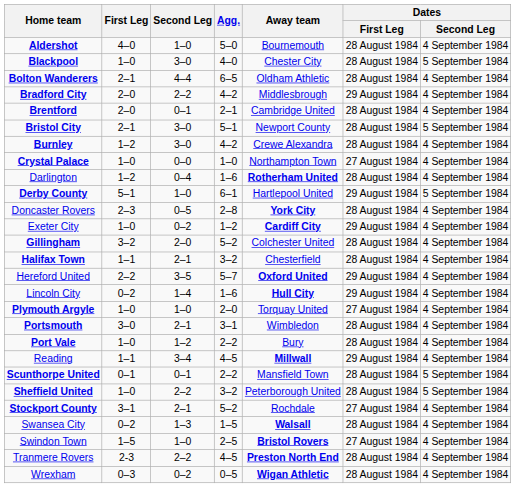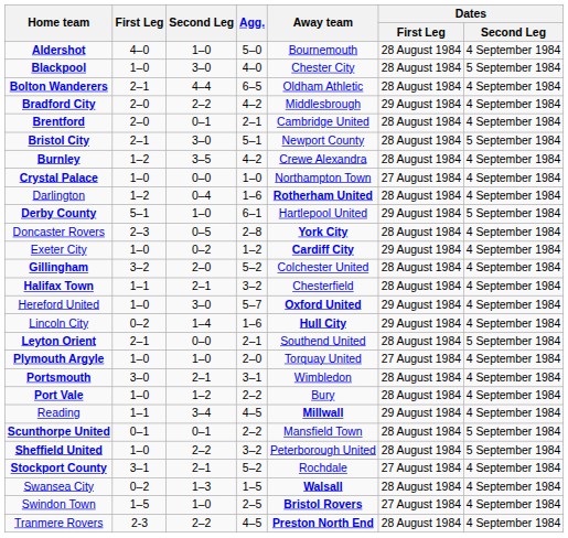 <table class="wikitable" style="text-align: center">
 <tr>
 <th rowspan=2>Home team</th>
 <th rowspan=2>First Leg</th>
 <th rowspan=2>Second Leg</th>
 <th rowspan=2><a href='#'>Agg.</a></th>
 <th rowspan=2>Away team</th>
 <th colspan=2>Dates</th>
 </tr>
 <tr>
 <th>First Leg</th>
 <th>Second Leg</th>
 </tr>
 <tr>
 <td><strong><a href='#'>Aldershot</a></strong></td>
 <td>4–0</td>
 <td>1–0</td>
 <td>5–0</td>
 <td><a href='#'>Bournemouth</a></td>
 <td>28 August 1984</td>
 <td>4 September 1984</td>
 </tr>
 <tr>
 <td><strong><a href='#'>Blackpool</a></strong></td>
 <td>1–0</td>
 <td>3–0</td>
 <td>4–0</td>
 <td><a href='#'>Chester City</a></td>
 <td>28 August 1984</td>
 <td>5 September 1984</td>
 </tr>
 <tr>
 <td><strong><a href='#'>Bolton Wanderers</a></strong></td>
 <td>2–1</td>
 <td>4–4</td>
 <td>6–5</td>
 <td><a href='#'>Oldham Athletic</a></td>
 <td>28 August 1984</td>
 <td>4 September 1984</td>
 </tr>
 <tr>
 <td><strong><a href='#'>Bradford City</a></strong></td>
 <td>2–0</td>
 <td>2–2</td>
 <td>4–2</td>
 <td><a href='#'>Middlesbrough</a></td>
 <td>29 August 1984</td>
 <td>4 September 1984</td>
 </tr>
 <tr>
 <td><strong><a href='#'>Brentford</a></strong></td>
 <td>2–0</td>
 <td>0–1</td>
 <td>2–1</td>
 <td><a href='#'>Cambridge United</a></td>
 <td>28 August 1984</td>
 <td>4 September 1984</td>
 </tr>
 <tr>
 <td><strong><a href='#'>Bristol City</a></strong></td>
 <td>2–1</td>
 <td>3–0</td>
 <td>5–1</td>
 <td><a href='#'>Newport County</a></td>
 <td>28 August 1984</td>
 <td>5 September 1984</td>
 </tr>
 <tr>
 <td><strong><a href='#'>Burnley</a></strong></td>
 <td>1–2</td>
-<td>3–0</td>
+<td>3–5</td>
 <td>4–2</td>
 <td><a href='#'>Crewe Alexandra</a></td>
 <td>28 August 1984</td>
 <td>4 September 1984</td>
 </tr>
 <tr>
 <td><strong><a href='#'>Crystal Palace</a></strong></td>
 <td>1–0</td>
 <td>0–0</td>
 <td>1–0</td>
 <td><a href='#'>Northampton Town</a></td>
 <td>27 August 1984</td>
 <td>4 September 1984</td>
 </tr>
 <tr>
 <td><a href='#'>Darlington</a></td>
 <td>1–2</td>
 <td>0–4</td>
 <td>1–6</td>
 <td><strong><a href='#'>Rotherham United</a></strong></td>
 <td>28 August 1984</td>
 <td>4 September 1984</td>
 </tr>
 <tr>
 <td><strong><a href='#'>Derby County</a></strong></td>
 <td>5–1</td>
 <td>1–0</td>
 <td>6–1</td>
 <td><a href='#'>Hartlepool United</a></td>
 <td>29 August 1984</td>
 <td>5 September 1984</td>
 </tr>
 <tr>
 <td><a href='#'>Doncaster Rovers</a></td>
 <td>2–3</td>
 <td>0–5</td>
 <td>2–8</td>
 <td><strong><a href='#'>York City</a></strong></td>
 <td>28 August 1984</td>
 <td>4 September 1984</td>
 </tr>
 <tr>
 <td><a href='#'>Exeter City</a></td>
 <td>1–0</td>
 <td>0–2</td>
 <td>1–2</td>
 <td><strong><a href='#'>Cardiff City</a></strong></td>
 <td>29 August 1984</td>
 <td>4 September 1984</td>
 </tr>
 <tr>
 <td><strong><a href='#'>Gillingham</a></strong></td>
 <td>3–2</td>
 <td>2–0</td>
 <td>5–2</td>
 <td><a href='#'>Colchester United</a></td>
 <td>28 August 1984</td>
 <td>4 September 1984</td>
 </tr>
 <tr>
 <td><strong><a href='#'>Halifax Town</a></strong></td>
 <td>1–1</td>
 <td>2–1</td>
 <td>3–2</td>
 <td><a href='#'>Chesterfield</a></td>
 <td>28 August 1984</td>
 <td>4 September 1984</td>
 </tr>
 <tr>
 <td><a href='#'>Hereford United</a></td>
-<td>2–2</td>
-<td>3–5</td>
+<td>1–0</td>
+<td>3–0</td>
 <td>5–7</td>
 <td><strong><a href='#'>Oxford United</a></strong></td>
 <td>29 August 1984</td>
 <td>4 September 1984</td>
 </tr>
 <tr>
 <td><a href='#'>Lincoln City</a></td>
 <td>0–2</td>
 <td>1–4</td>
 <td>1–6</td>
 <td><strong><a href='#'>Hull City</a></strong></td>
 <td>29 August 1984</td>
 <td>4 September 1984</td>
+</tr>
+<tr>
+<td><strong><a href='#'>Leyton Orient</a></strong></td>
+<td>2–1</td>
+<td>0–0</td>
+<td>2–1</td>
+<td><a href='#'>Southend United</a></td>
+<td>28 August 1984</td>
+<td>5 September 1984</td>
 </tr>
 <tr>
 <td><strong><a href='#'>Plymouth Argyle</a></strong></td>
 <td>1–0</td>
 <td>1–0</td>
 <td>2–0</td>
 <td><a href='#'>Torquay United</a></td>
 <td>27 August 1984</td>
 <td>4 September 1984</td>
 </tr>
 <tr>
 <td><strong><a href='#'>Portsmouth</a></strong></td>
 <td>3–0</td>
 <td>2–1</td>
 <td>3–1</td>
 <td><a href='#'>Wimbledon</a></td>
 <td>28 August 1984</td>
 <td>4 September 1984</td>
 </tr>
 <tr>
 <td><strong><a href='#'>Port Vale</a></strong></td>
 <td>1–0</td>
 <td>1–2</td>
 <td>2–2</td>
 <td><a href='#'>Bury</a></td>
 <td>28 August 1984</td>
 <td>4 September 1984</td>
 </tr>
 <tr>
 <td><a href='#'>Reading</a></td>
 <td>1–1</td>
 <td>3–4</td>
 <td>4–5</td>
 <td><strong><a href='#'>Millwall</a></strong></td>
 <td>29 August 1984</td>
 <td>4 September 1984</td>
 </tr>
 <tr>
 <td><strong><a href='#'>Scunthorpe United</a></strong></td>
 <td>0–1</td>
 <td>0–1</td>
 <td>2–2</td>
 <td><a href='#'>Mansfield Town</a></td>
 <td>28 August 1984</td>
 <td>5 September 1984</td>
 </tr>
 <tr>
 <td><strong><a href='#'>Sheffield United</a></strong></td>
 <td>1–0</td>
 <td>2–2</td>
 <td>3–2</td>
 <td><a href='#'>Peterborough United</a></td>
 <td>28 August 1984</td>
 <td>5 September 1984</td>
 </tr>
 <tr>
 <td><strong><a href='#'>Stockport County</a></strong></td>
 <td>3–1</td>
 <td>2–1</td>
 <td>5–2</td>
 <td><a href='#'>Rochdale</a></td>
 <td>27 August 1984</td>
 <td>4 September 1984</td>
 </tr>
 <tr>
 <td><a href='#'>Swansea City</a></td>
 <td>0–2</td>
 <td>1–3</td>
 <td>1–5</td>
 <td><strong><a href='#'>Walsall</a></strong></td>
 <td>28 August 1984</td>
 <td>4 September 1984</td>
 </tr>
 <tr>
 <td><a href='#'>Swindon Town</a></td>
 <td>1–5</td>
 <td>1–0</td>
 <td>2–5</td>
 <td><strong><a href='#'>Bristol Rovers</a></strong></td>
 <td>27 August 1984</td>
 <td>4 September 1984</td>
 </tr>
 <tr>
 <td><a href='#'>Tranmere Rovers</a></td>
 <td>2-3</td>
 <td>2–2</td>
 <td>4–5</td>
 <td><strong><a href='#'>Preston North End</a></strong></td>
 <td>28 August 1984</td>
 <td>4 September 1984</td>
 </tr>
-<tr>
-<td><a href='#'>Wrexham</a></td>
-<td>0–3</td>
-<td>0–2</td>
-<td>0–5</td>
-<td><strong><a href='#'>Wigan Athletic</a></strong></td>
-<td>28 August 1984</td>
-<td>4 September 1984</td>
-</tr>
 </table>
